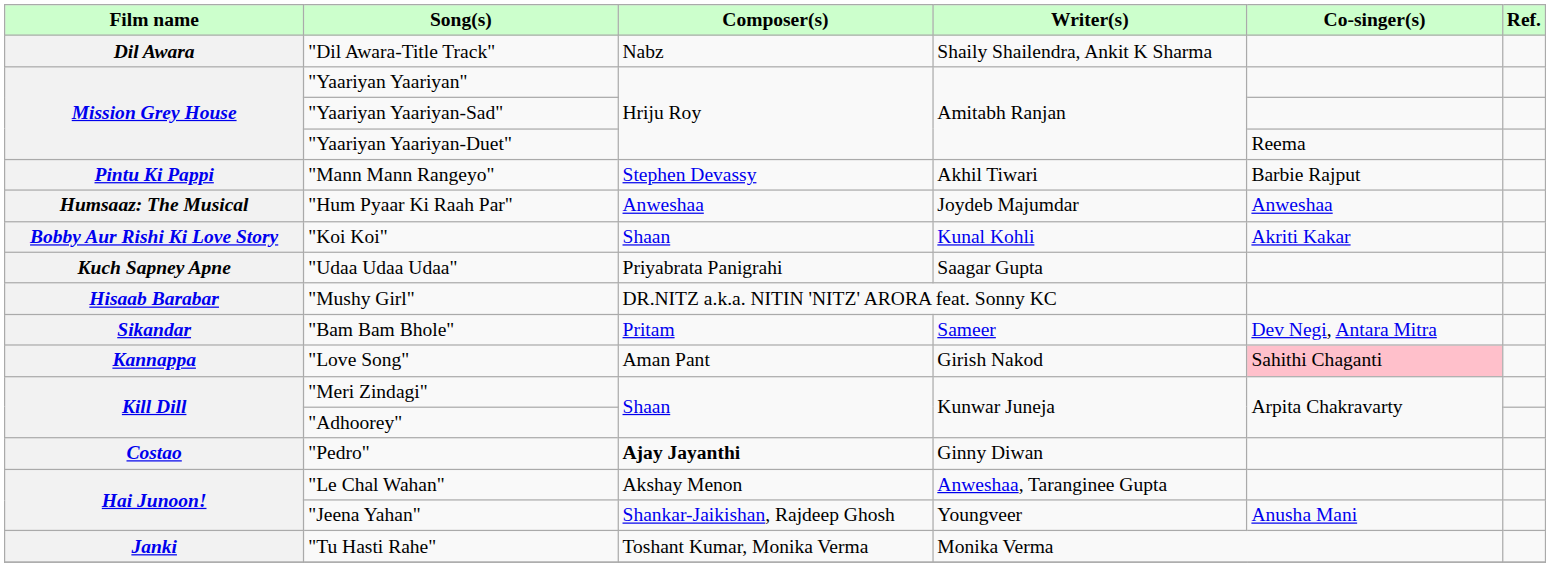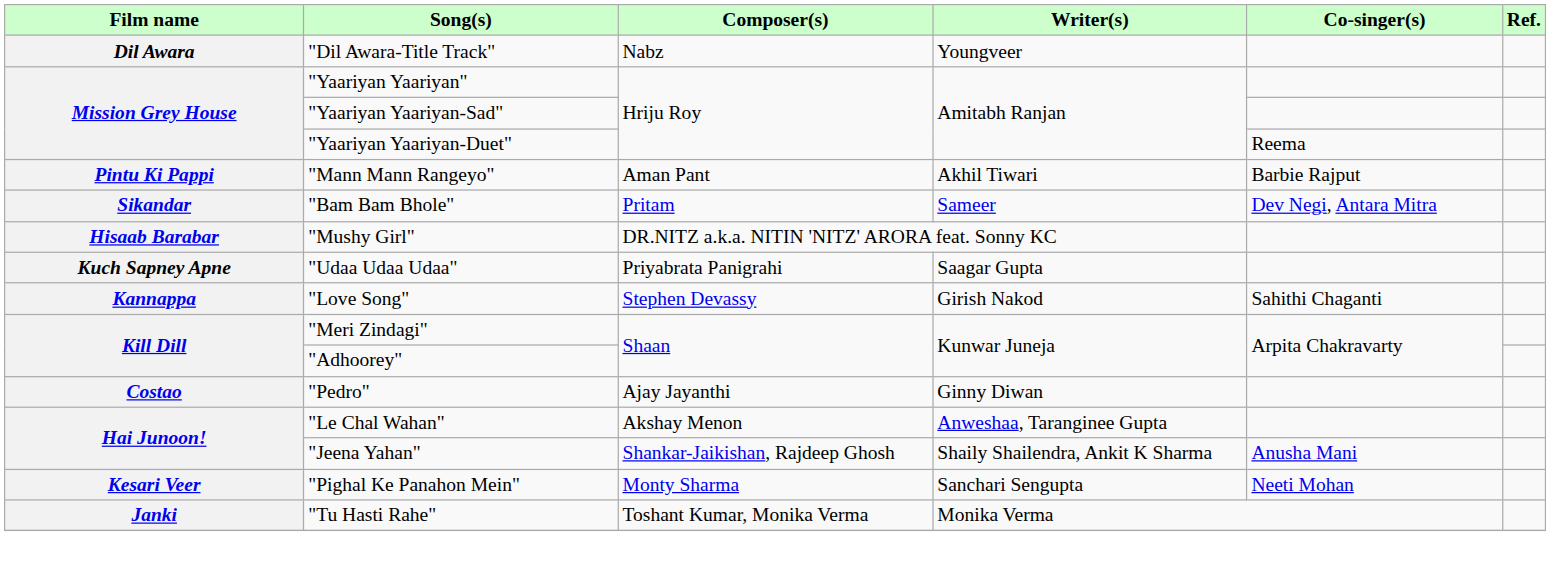 <table class="wikitable plainrowheaders" style="width:100%;" textcolor:#000;">
 <tr style="background:#cfc; text-align:center;">
 <td scope="col" style="width:20%;"><strong>Film name</strong></td>
 <td scope="col" style="width:21%;"><strong>Song(s)</strong></td>
 <td scope="col" style="width:21%;"><strong>Composer(s)</strong></td>
 <td scope="col" style="width:21%;"><strong>Writer(s)</strong></td>
 <td scope="col" style="width:18%;"><strong>Co-singer(s)</strong></td>
 <td scope="col" style="width:1%;"><strong>Ref.</strong></td>
 </tr>
 <tr>
 <th><em>Dil Awara</em></th>
 <td>"Dil Awara-Title Track"</td>
 <td>Nabz</td>
-<td>Shaily Shailendra, Ankit K Sharma</td>
+<td>Youngveer</td>
 <td></td>
 <td></td>
 </tr>
 <tr>
 <th rowspan=3><em><a href='#'>Mission Grey House</a></em></th>
 <td>"Yaariyan Yaariyan"</td>
 <td rowspan=3>Hriju Roy</td>
 <td rowspan=3>Amitabh Ranjan</td>
 <td></td>
 <td></td>
 </tr>
 <tr>
 <td>"Yaariyan Yaariyan-Sad"</td>
 <td></td>
 <td></td>
 </tr>
 <tr>
 <td>"Yaariyan Yaariyan-Duet"</td>
 <td>Reema</td>
 <td></td>
 </tr>
 <tr>
 <th><em><a href='#'>Pintu Ki Pappi</a></em></th>
 <td>"Mann Mann Rangeyo"</td>
-<td><a href='#'>Stephen Devassy</a></td>
+<td>Aman Pant</td>
 <td>Akhil Tiwari</td>
 <td>Barbie Rajput</td>
 <td></td>
 </tr>
 <tr>
-<th><em>Humsaaz: The Musical</em></th>
-<td>"Hum Pyaar Ki Raah Par"</td>
-<td><a href='#'>Anweshaa</a></td>
-<td>Joydeb Majumdar</td>
-<td><a href='#'>Anweshaa</a></td>
+<th><em><a href='#'>Sikandar</a></em></th>
+<td>"Bam Bam Bhole"</td>
+<td><a href='#'>Pritam</a></td>
+<td><a href='#'>Sameer</a></td>
+<td><a href='#'>Dev Negi</a>, <a href='#'>Antara Mitra</a></td>
 <td></td>
 </tr>
 <tr>
-<th><em><a href='#'>Bobby Aur Rishi Ki Love Story</a></em></th>
-<td>"Koi Koi"</td>
-<td><a href='#'>Shaan</a></td>
-<td><a href='#'>Kunal Kohli</a></td>
-<td><a href='#'>Akriti Kakar</a></td>
+<th><em><a href='#'>Hisaab Barabar</a></em></th>
+<td>"Mushy Girl"</td>
+<td colspan=2>DR.NITZ a.k.a. NITIN 'NITZ' ARORA feat. Sonny KC</td>
+<td></td>
 <td></td>
 </tr>
 <tr>
 <th><em>Kuch Sapney Apne</em></th>
 <td>"Udaa Udaa Udaa"</td>
 <td>Priyabrata Panigrahi</td>
 <td>Saagar Gupta</td>
 <td></td>
 <td></td>
 </tr>
 <tr>
-<th><em><a href='#'>Hisaab Barabar</a></em></th>
-<td>"Mushy Girl"</td>
-<td colspan=2>DR.NITZ a.k.a. NITIN 'NITZ' ARORA feat. Sonny KC</td>
-<td></td>
-<td></td>
-</tr>
-<tr>
-<th><em><a href='#'>Sikandar</a></em></th>
-<td>"Bam Bam Bhole"</td>
-<td><a href='#'>Pritam</a></td>
-<td><a href='#'>Sameer</a></td>
-<td><a href='#'>Dev Negi</a>, <a href='#'>Antara Mitra</a></td>
-<td></td>
-</tr>
-<tr>
 <th><em><a href='#'>Kannappa</a></em></th>
 <td>"Love Song"</td>
-<td>Aman Pant</td>
+<td><a href='#'>Stephen Devassy</a></td>
 <td>Girish Nakod</td>
-<td style="background: pink;">Sahithi Chaganti</td>
+<td>Sahithi Chaganti</td>
 <td></td>
 </tr>
 <tr>
 <th rowspan=2><em><a href='#'>Kill Dill</a></em></th>
 <td>"Meri Zindagi"</td>
 <td rowspan=2><a href='#'>Shaan</a></td>
 <td rowspan=2>Kunwar Juneja</td>
 <td rowspan=2>Arpita Chakravarty</td>
 <td></td>
 </tr>
 <tr>
 <td>"Adhoorey"</td>
 <td></td>
 </tr>
 <tr>
 <th><em><a href='#'>Costao</a></em></th>
 <td>"Pedro"</td>
-<td><strong>Ajay Jayanthi</strong></td>
+<td>Ajay Jayanthi</td>
 <td>Ginny Diwan</td>
 <td></td>
 <td></td>
 </tr>
 <tr>
 <th rowspan=2><em><a href='#'>Hai Junoon!</a></em></th>
 <td>"Le Chal Wahan"</td>
 <td>Akshay Menon</td>
 <td><a href='#'>Anweshaa</a>, Taranginee Gupta</td>
 <td></td>
 <td></td>
 </tr>
 <tr>
 <td>"Jeena Yahan"</td>
 <td><a href='#'>Shankar-Jaikishan</a>, Rajdeep Ghosh</td>
-<td>Youngveer</td>
+<td>Shaily Shailendra, Ankit K Sharma</td>
 <td><a href='#'>Anusha Mani</a></td>
+<td></td>
+</tr>
+<tr>
+<th><em><a href='#'>Kesari Veer</a></em></th>
+<td>"Pighal Ke Panahon Mein"</td>
+<td><a href='#'>Monty Sharma</a></td>
+<td>Sanchari Sengupta</td>
+<td><a href='#'>Neeti Mohan</a></td>
 <td></td>
 </tr>
 <tr>
 <th><em><a href='#'>Janki</a></em></th>
 <td>"Tu Hasti Rahe"</td>
 <td>Toshant Kumar, Monika Verma</td>
 <td colspan=2>Monika Verma</td>
 <td></td>
 </tr>
 <tr>
 </tr>
 </table>
